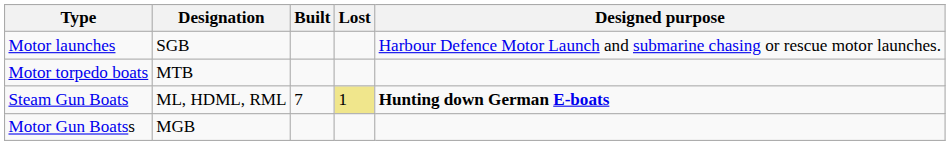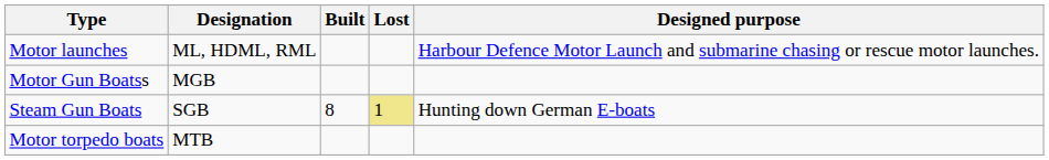 <table class="wikitable">
 <tr>
 <th>Type</th>
 <th>Designation</th>
 <th>Built</th>
 <th>Lost</th>
 <th>Designed purpose</th>
 </tr>
 <tr>
 <td><a href='#'>Motor launches</a></td>
-<td>SGB</td>
+<td>ML, HDML, RML</td>
 <td></td>
 <td></td>
 <td><a href='#'>Harbour Defence Motor Launch</a> and <a href='#'>submarine chasing</a> or rescue motor launches.</td>
+</tr>
+<tr>
+<td><a href='#'>Motor Gun Boats</a>s</td>
+<td>MGB</td>
+<td></td>
+<td></td>
+<td></td>
+</tr>
+<tr>
+<td><a href='#'>Steam Gun Boats</a></td>
+<td>SGB</td>
+<td>8</td>
+<td style="background: khaki;">1</td>
+<td>Hunting down German <a href='#'>E-boats</a></td>
 </tr>
 <tr>
 <td><a href='#'>Motor torpedo boats</a></td>
 <td>MTB</td>
 <td></td>
 <td></td>
 <td></td>
 </tr>
-<tr>
-<td><a href='#'>Steam Gun Boats</a></td>
-<td>ML, HDML, RML</td>
-<td>7</td>
-<td style="background: khaki;">1</td>
-<td><strong>Hunting down German <a href='#'>E-boats</a></strong></td>
-</tr>
-<tr>
-<td><a href='#'>Motor Gun Boats</a>s</td>
-<td>MGB</td>
-<td></td>
-<td></td>
-<td></td>
-</tr>
 </table>
